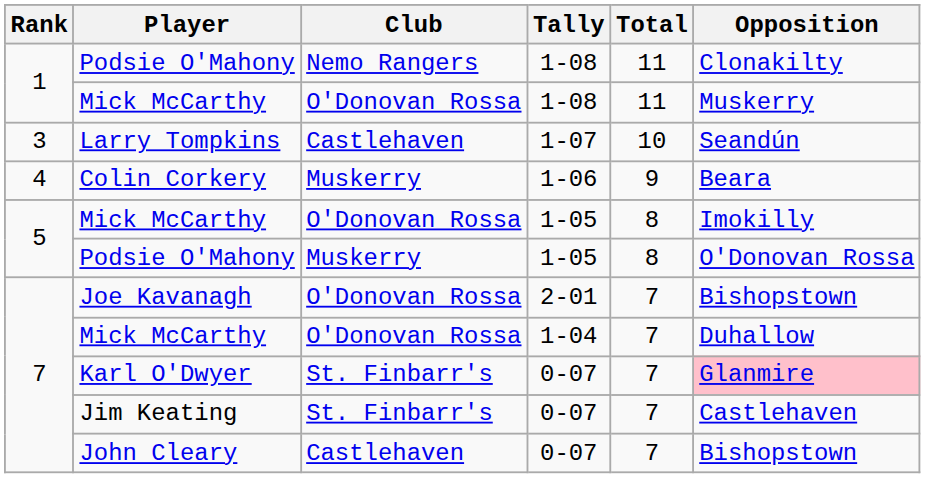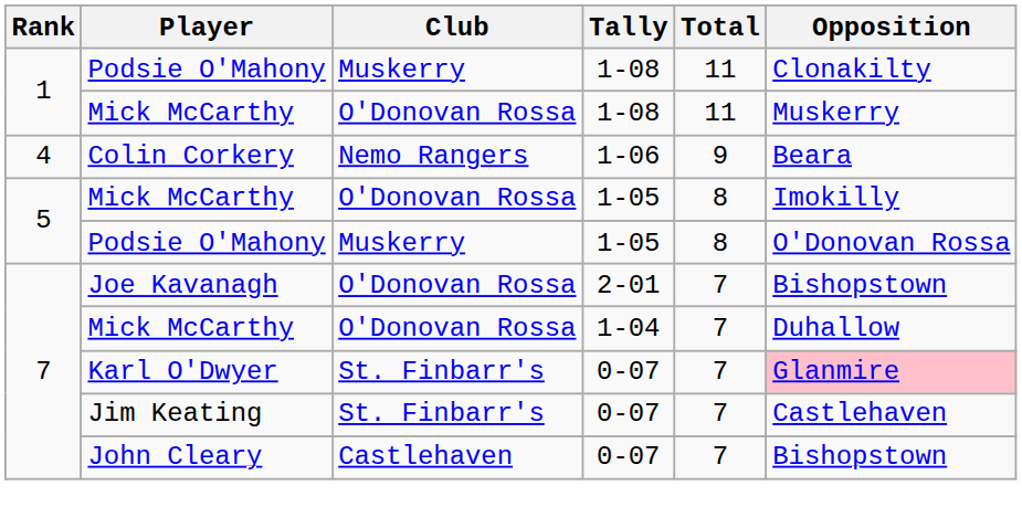 <table class="wikitable">
 <tr>
 <th>Rank</th>
 <th>Player</th>
 <th>Club</th>
 <th>Tally</th>
 <th>Total</th>
 <th>Opposition</th>
 </tr>
 <tr>
 <td rowspan="2" style="text-align:center;">1</td>
 <td><a href='#'>Podsie O'Mahony</a></td>
-<td><a href='#'>Nemo Rangers</a></td>
+<td><a href='#'>Muskerry</a></td>
 <td align=center>1-08</td>
 <td align=center>11</td>
 <td><a href='#'>Clonakilty</a></td>
 </tr>
 <tr>
 <td><a href='#'>Mick McCarthy</a></td>
 <td><a href='#'>O'Donovan Rossa</a></td>
 <td align=center>1-08</td>
 <td align=center>11</td>
 <td><a href='#'>Muskerry</a></td>
 </tr>
 <tr>
-<td rowspan="1" style="text-align:center;">3</td>
-<td><a href='#'>Larry Tompkins</a></td>
-<td><a href='#'>Castlehaven</a></td>
-<td align=center>1-07</td>
-<td align=center>10</td>
-<td><a href='#'>Seandún</a></td>
-</tr>
-<tr>
 <td rowspan="1" style="text-align:center;">4</td>
 <td><a href='#'>Colin Corkery</a></td>
-<td><a href='#'>Muskerry</a></td>
+<td><a href='#'>Nemo Rangers</a></td>
 <td align=center>1-06</td>
 <td align=center>9</td>
 <td><a href='#'>Beara</a></td>
 </tr>
 <tr>
 <td rowspan="2" style="text-align:center;">5</td>
 <td><a href='#'>Mick McCarthy</a></td>
 <td><a href='#'>O'Donovan Rossa</a></td>
 <td align=center>1-05</td>
 <td align=center>8</td>
 <td><a href='#'>Imokilly</a></td>
 </tr>
 <tr>
 <td><a href='#'>Podsie O'Mahony</a></td>
 <td><a href='#'>Muskerry</a></td>
 <td align=center>1-05</td>
 <td align=center>8</td>
 <td><a href='#'>O'Donovan Rossa</a></td>
 </tr>
 <tr>
 <td rowspan="5" style="text-align:center;">7</td>
 <td><a href='#'>Joe Kavanagh</a></td>
 <td><a href='#'>O'Donovan Rossa</a></td>
 <td align=center>2-01</td>
 <td align=center>7</td>
 <td><a href='#'>Bishopstown</a></td>
 </tr>
 <tr>
 <td><a href='#'>Mick McCarthy</a></td>
 <td><a href='#'>O'Donovan Rossa</a></td>
 <td align=center>1-04</td>
 <td align=center>7</td>
 <td><a href='#'>Duhallow</a></td>
 </tr>
 <tr>
 <td><a href='#'>Karl O'Dwyer</a></td>
 <td><a href='#'>St. Finbarr's</a></td>
 <td align=center>0-07</td>
 <td align=center>7</td>
 <td style="background: pink;"><a href='#'>Glanmire</a></td>
 </tr>
 <tr>
 <td>Jim Keating</td>
 <td><a href='#'>St. Finbarr's</a></td>
 <td align=center>0-07</td>
 <td align=center>7</td>
 <td><a href='#'>Castlehaven</a></td>
 </tr>
 <tr>
 <td><a href='#'>John Cleary</a></td>
 <td><a href='#'>Castlehaven</a></td>
 <td align=center>0-07</td>
 <td align=center>7</td>
 <td><a href='#'>Bishopstown</a></td>
 </tr>
 </table>
